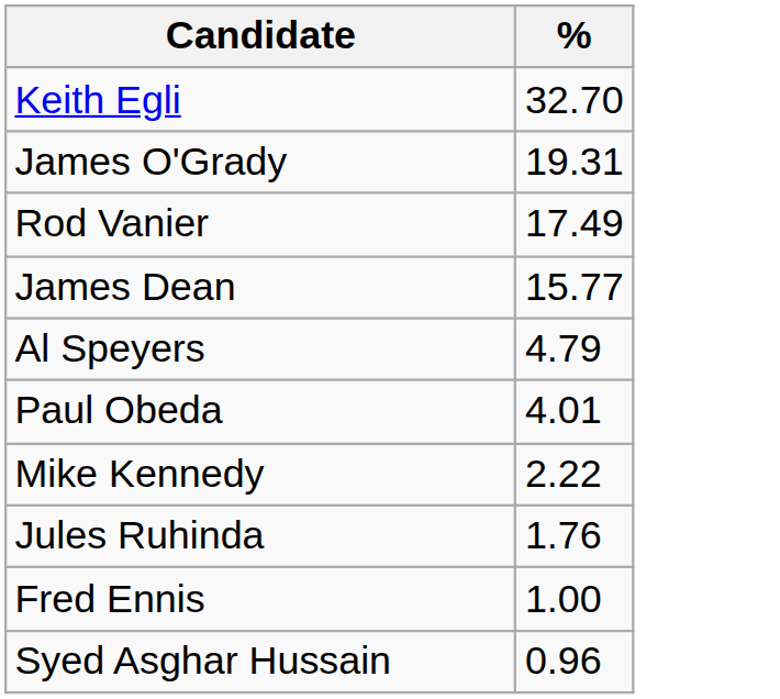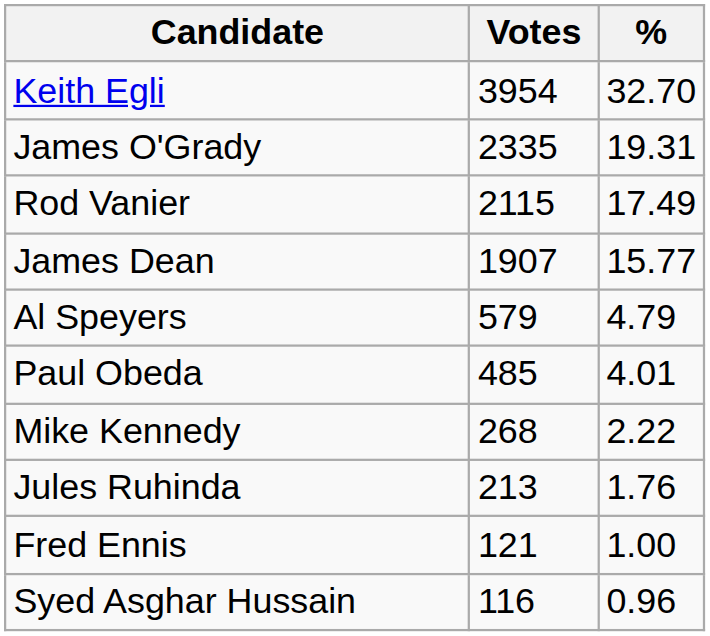 <table class="wikitable">
 <tr>
 <th style="width: 200px">Candidate</th>
+<th style="width: 50px">Votes</th>
 <th style="width: 30px">%</th>
 </tr>
 <tr>
 <td><a href='#'>Keith Egli</a></td>
+<td>3954</td>
 <td>32.70</td>
 </tr>
 <tr>
 <td>James O'Grady</td>
+<td>2335</td>
 <td>19.31</td>
 </tr>
 <tr>
 <td>Rod Vanier</td>
+<td>2115</td>
 <td>17.49</td>
 </tr>
 <tr>
 <td>James Dean</td>
+<td>1907</td>
 <td>15.77</td>
 </tr>
 <tr>
 <td>Al Speyers</td>
+<td>579</td>
 <td>4.79</td>
 </tr>
 <tr>
 <td>Paul Obeda</td>
+<td>485</td>
 <td>4.01</td>
 </tr>
 <tr>
 <td>Mike Kennedy</td>
+<td>268</td>
 <td>2.22</td>
 </tr>
 <tr>
 <td>Jules Ruhinda</td>
+<td>213</td>
 <td>1.76</td>
 </tr>
 <tr>
 <td>Fred Ennis</td>
+<td>121</td>
 <td>1.00</td>
 </tr>
 <tr>
 <td>Syed Asghar Hussain</td>
+<td>116</td>
 <td>0.96</td>
 </tr>
 </table>
